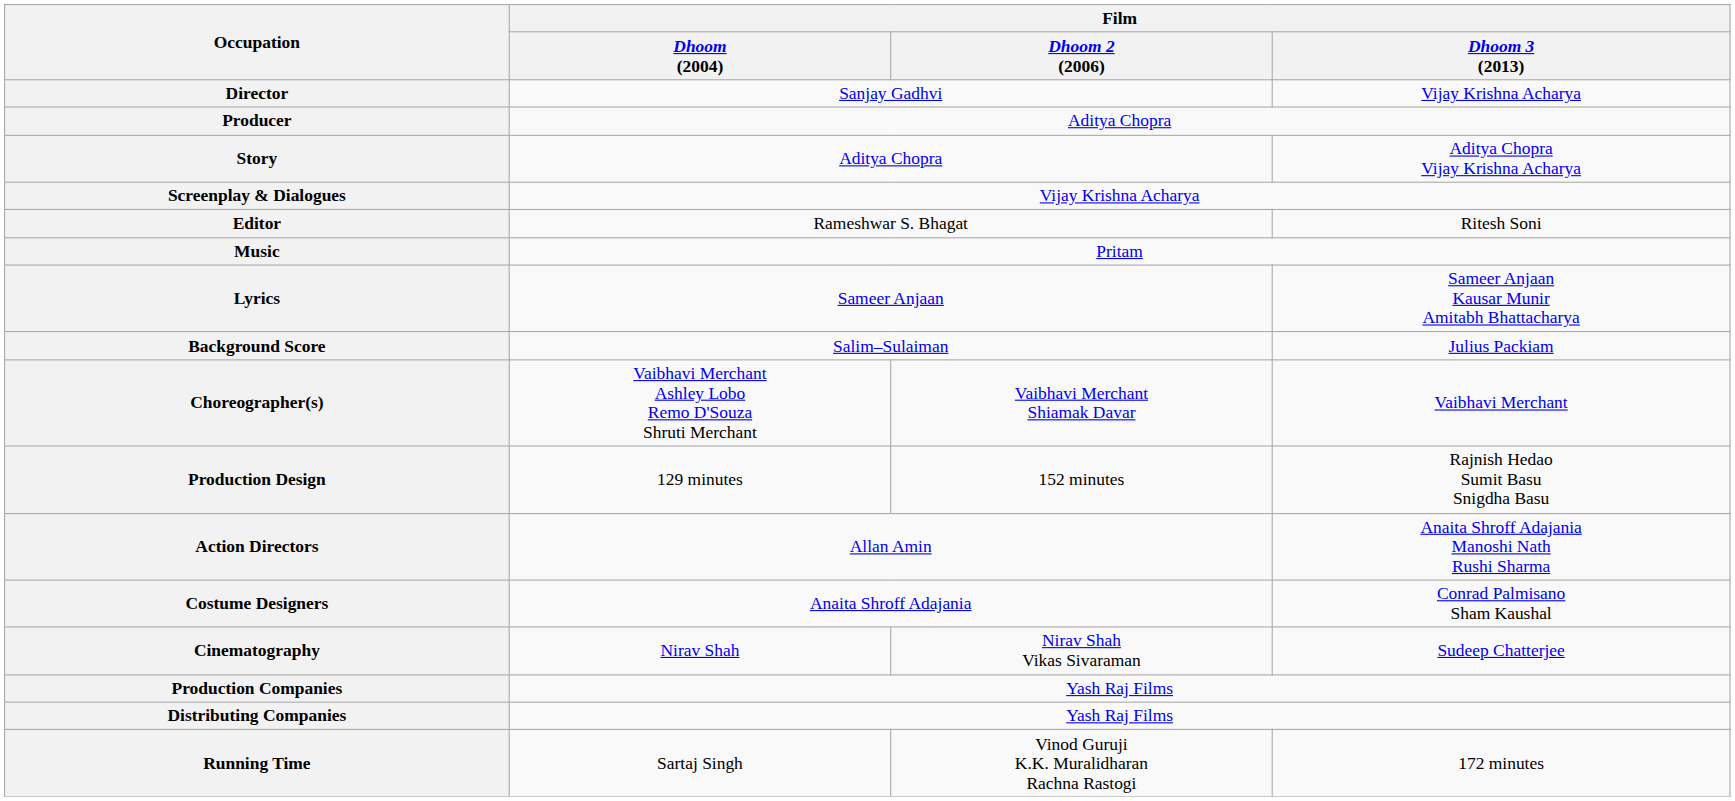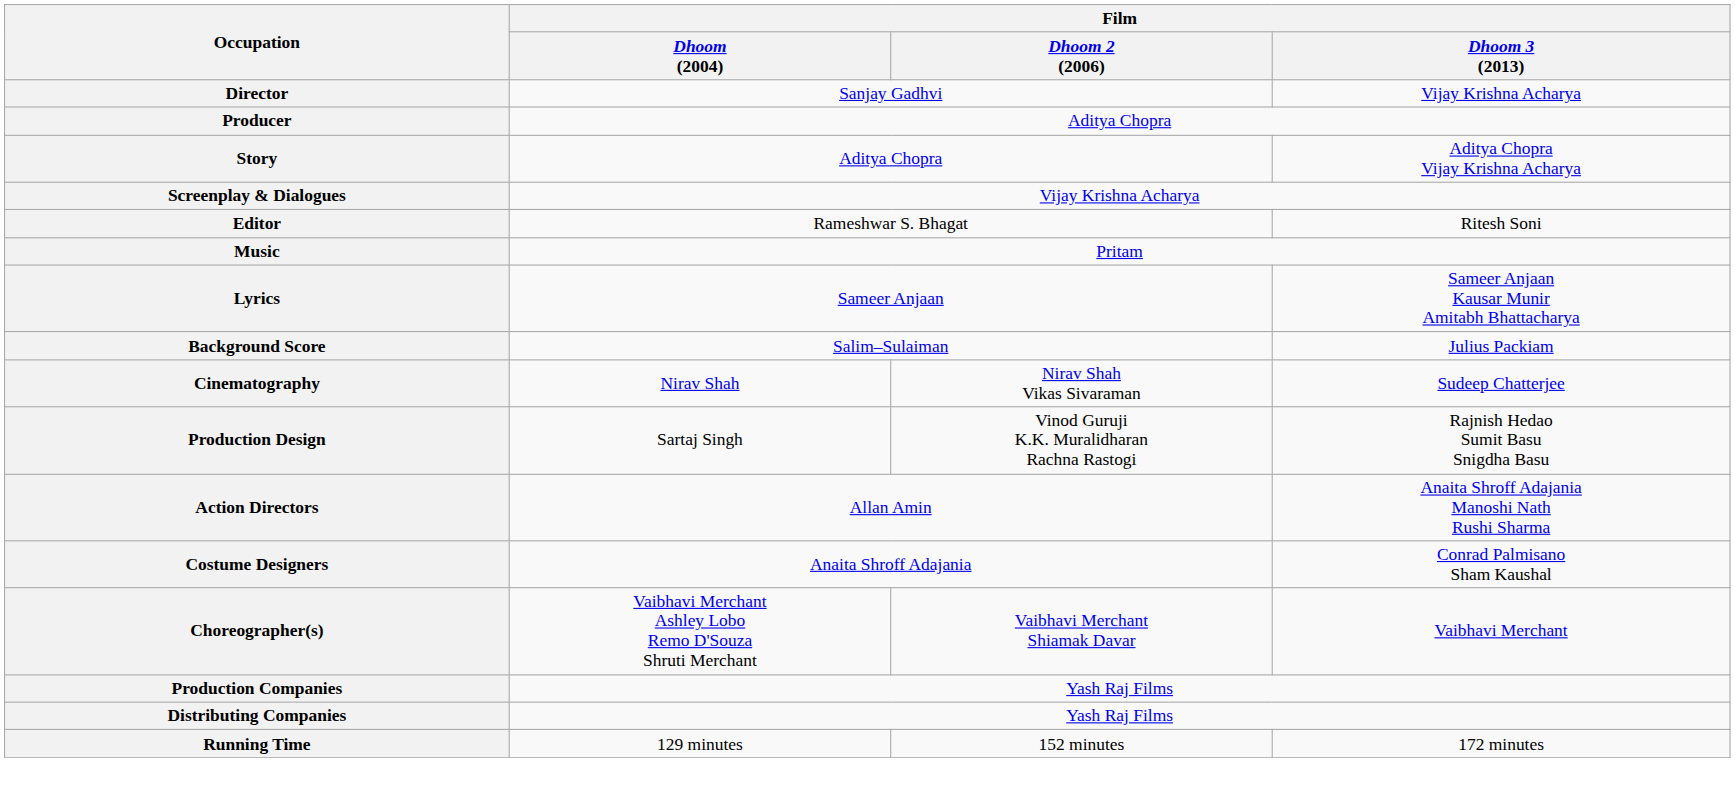 <table class="wikitable" style="text-align:center;" width="100%">
 <tr>
 <th rowspan="2">Occupation</th>
 <th colspan="3">Film</th>
 </tr>
 <tr>
 <th width:"10%;"><em><a href='#'>Dhoom</a></em> <br>(2004)</th>
 <th width:"10%;"><em><a href='#'>Dhoom 2</a></em> <br>(2006)</th>
 <th width:"10%;"><em><a href='#'>Dhoom 3</a></em> <br>(2013)</th>
 </tr>
 <tr>
 <th>Director</th>
 <td colspan=2><a href='#'>Sanjay Gadhvi</a></td>
 <td><a href='#'>Vijay Krishna Acharya</a></td>
 </tr>
 <tr>
 <th>Producer</th>
 <td colspan=3><a href='#'>Aditya Chopra</a></td>
 </tr>
 <tr>
 <th>Story</th>
 <td colspan=2><a href='#'>Aditya Chopra</a></td>
 <td><a href='#'>Aditya Chopra</a><br><a href='#'>Vijay Krishna Acharya</a></td>
 </tr>
 <tr>
 <th>Screenplay & Dialogues</th>
 <td colspan=3><a href='#'>Vijay Krishna Acharya</a></td>
 </tr>
 <tr>
 <th>Editor</th>
 <td colspan=2>Rameshwar S. Bhagat</td>
 <td>Ritesh Soni</td>
 </tr>
 <tr>
 <th>Music</th>
 <td colspan=3><a href='#'>Pritam</a></td>
 </tr>
 <tr>
 <th>Lyrics</th>
 <td colspan=2><a href='#'>Sameer Anjaan</a></td>
 <td><a href='#'>Sameer Anjaan</a><br><a href='#'>Kausar Munir</a><br><a href='#'>Amitabh Bhattacharya</a></td>
 </tr>
 <tr>
 <th>Background Score</th>
 <td colspan=2><a href='#'>Salim–Sulaiman</a></td>
 <td><a href='#'>Julius Packiam</a></td>
 </tr>
 <tr>
-<th>Choreographer(s)</th>
-<td><a href='#'>Vaibhavi Merchant</a><br><a href='#'>Ashley Lobo</a><br><a href='#'>Remo D'Souza</a><br>Shruti Merchant</td>
-<td><a href='#'>Vaibhavi Merchant</a><br><a href='#'>Shiamak Davar</a></td>
-<td><a href='#'>Vaibhavi Merchant</a></td>
+<th>Cinematography</th>
+<td><a href='#'>Nirav Shah</a></td>
+<td><a href='#'>Nirav Shah</a> <br> Vikas Sivaraman</td>
+<td><a href='#'>Sudeep Chatterjee</a></td>
 </tr>
 <tr>
 <th>Production Design</th>
-<td>129 minutes</td>
-<td>152 minutes</td>
+<td>Sartaj Singh</td>
+<td>Vinod Guruji<br>K.K. Muralidharan<br>Rachna Rastogi</td>
 <td>Rajnish Hedao<br>Sumit Basu<br>Snigdha Basu</td>
 </tr>
 <tr>
 <th>Action Directors</th>
 <td colspan="2"><a href='#'>Allan Amin</a></td>
 <td><a href='#'>Anaita Shroff Adajania</a><br><a href='#'>Manoshi Nath</a><br><a href='#'>Rushi Sharma</a></td>
 </tr>
 <tr>
 <th>Costume Designers</th>
 <td colspan="2"><a href='#'>Anaita Shroff Adajania</a></td>
 <td><a href='#'>Conrad Palmisano</a><br>Sham Kaushal</td>
 </tr>
 <tr>
-<th>Cinematography</th>
-<td><a href='#'>Nirav Shah</a></td>
-<td><a href='#'>Nirav Shah</a> <br> Vikas Sivaraman</td>
-<td><a href='#'>Sudeep Chatterjee</a></td>
+<th>Choreographer(s)</th>
+<td><a href='#'>Vaibhavi Merchant</a><br><a href='#'>Ashley Lobo</a><br><a href='#'>Remo D'Souza</a><br>Shruti Merchant</td>
+<td><a href='#'>Vaibhavi Merchant</a><br><a href='#'>Shiamak Davar</a></td>
+<td><a href='#'>Vaibhavi Merchant</a></td>
 </tr>
 <tr>
 <th>Production Companies</th>
 <td colspan=3><a href='#'>Yash Raj Films</a></td>
 </tr>
 <tr>
 <th>Distributing Companies</th>
 <td colspan="3"><a href='#'>Yash Raj Films</a></td>
 </tr>
 <tr>
 <th>Running Time</th>
-<td>Sartaj Singh</td>
-<td>Vinod Guruji<br>K.K. Muralidharan<br>Rachna Rastogi</td>
+<td>129 minutes</td>
+<td>152 minutes</td>
 <td>172 minutes</td>
 </tr>
 </table>
